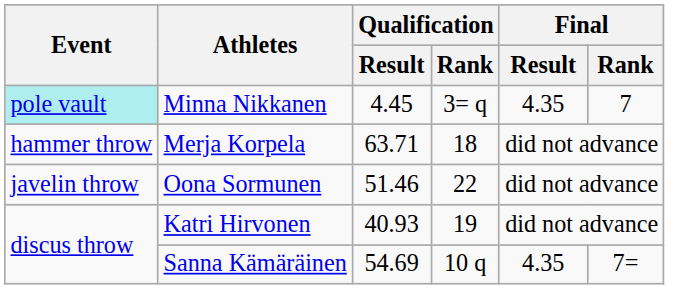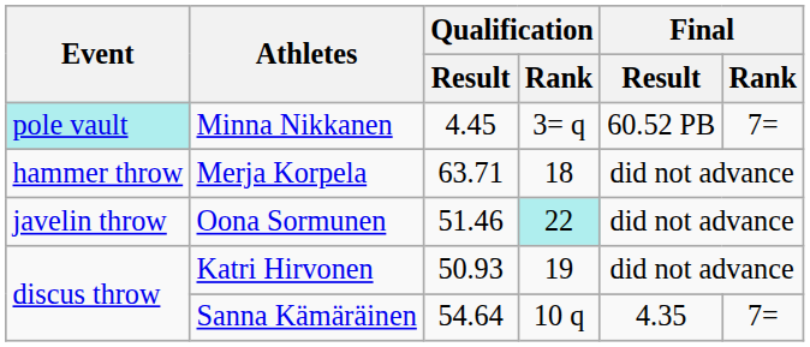 <table class="wikitable" border="1" style="font-size:90%">
 <tr>
 <th rowspan=2>Event</th>
 <th rowspan=2>Athletes</th>
 <th colspan=2>Qualification</th>
 <th colspan=2>Final</th>
 </tr>
 <tr>
 <th>Result</th>
 <th>Rank</th>
 <th>Result</th>
 <th>Rank</th>
 </tr>
 <tr>
 <td style="background: paleturquoise;"><a href='#'>pole vault</a></td>
 <td><a href='#'>Minna Nikkanen</a></td>
 <td align=center>4.45</td>
 <td align=center>3= q</td>
-<td align=center>4.35</td>
-<td align=center>7</td>
+<td align=center>60.52 PB</td>
+<td align=center>7=</td>
 </tr>
 <tr>
 <td><a href='#'>hammer throw</a></td>
 <td><a href='#'>Merja Korpela</a></td>
 <td align=center>63.71</td>
 <td align=center>18</td>
 <td align=center colspan=2>did not advance</td>
 </tr>
 <tr>
 <td><a href='#'>javelin throw</a></td>
 <td><a href='#'>Oona Sormunen</a></td>
 <td align=center>51.46</td>
-<td align=center>22</td>
+<td align=center style="background: paleturquoise;">22</td>
 <td align=center colspan=2>did not advance</td>
 </tr>
 <tr>
 <td rowspan=2><a href='#'>discus throw</a></td>
 <td><a href='#'>Katri Hirvonen</a></td>
-<td align=center>40.93</td>
+<td align=center>50.93</td>
 <td align=center>19</td>
 <td align=center colspan=2>did not advance</td>
 </tr>
 <tr>
 <td><a href='#'>Sanna Kämäräinen</a></td>
-<td align=center>54.69</td>
+<td align=center>54.64</td>
 <td align=center>10 q</td>
 <td align=center>4.35</td>
 <td align=center>7=</td>
 </tr>
 </table>
